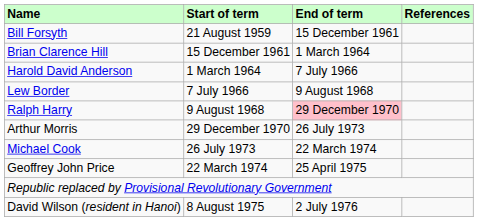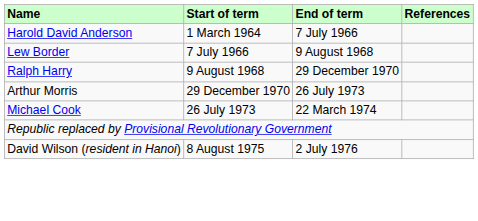 <table border="1" class="wikitable">
 <tr style="background-color:#cfc;">
 <td><strong>Name</strong></td>
 <td><strong>Start of term</strong></td>
 <td><strong>End of term</strong></td>
 <td><strong>References</strong></td>
-</tr>
-<tr>
-<td><a href='#'>Bill Forsyth</a></td>
-<td>21 August 1959</td>
-<td>15 December 1961</td>
-<td></td>
-</tr>
-<tr>
-<td><a href='#'>Brian Clarence Hill</a></td>
-<td>15 December 1961</td>
-<td>1 March 1964</td>
-<td></td>
 </tr>
 <tr>
 <td><a href='#'>Harold David Anderson</a></td>
 <td>1 March 1964</td>
 <td>7 July 1966</td>
 <td></td>
 </tr>
 <tr>
 <td><a href='#'>Lew Border</a></td>
 <td>7 July 1966</td>
 <td>9 August 1968</td>
 <td></td>
 </tr>
 <tr>
 <td><a href='#'>Ralph Harry</a></td>
 <td>9 August 1968</td>
-<td style="background: pink;">29 December 1970</td>
+<td>29 December 1970</td>
 <td></td>
 </tr>
 <tr>
 <td>Arthur Morris</td>
 <td>29 December 1970</td>
 <td>26 July 1973</td>
 <td></td>
 </tr>
 <tr>
 <td><a href='#'>Michael Cook</a></td>
 <td>26 July 1973</td>
 <td>22 March 1974</td>
 <td></td>
 </tr>
 <tr>
-<td>Geoffrey John Price</td>
-<td>22 March 1974</td>
-<td>25 April 1975</td>
-<td></td>
-</tr>
-<tr>
 <td colspan=4><em>Republic replaced by <a href='#'>Provisional Revolutionary Government</a></em></td>
 </tr>
 <tr>
 <td>David Wilson (<em>resident in Hanoi</em>)</td>
 <td>8 August 1975</td>
 <td>2 July 1976</td>
 <td></td>
 </tr>
 </table>
